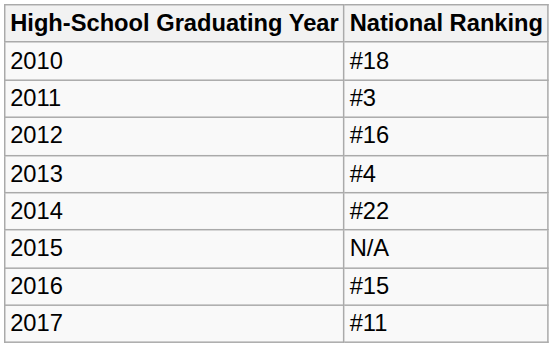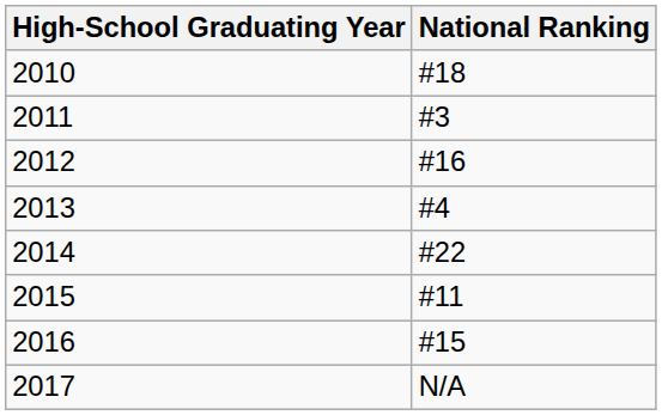 <table class="wikitable">
 <tr>
 <th>High-School Graduating Year</th>
 <th>National Ranking</th>
 </tr>
 <tr>
 <td>2010</td>
 <td>#18</td>
 </tr>
 <tr>
 <td>2011</td>
 <td>#3</td>
 </tr>
 <tr>
 <td>2012</td>
 <td>#16</td>
 </tr>
 <tr>
 <td>2013</td>
 <td>#4</td>
 </tr>
 <tr>
 <td>2014</td>
 <td>#22</td>
 </tr>
 <tr>
 <td>2015</td>
-<td>N/A</td>
+<td>#11</td>
 </tr>
 <tr>
 <td>2016</td>
 <td>#15</td>
 </tr>
 <tr>
 <td>2017</td>
-<td>#11</td>
+<td>N/A</td>
 </tr>
 </table>
